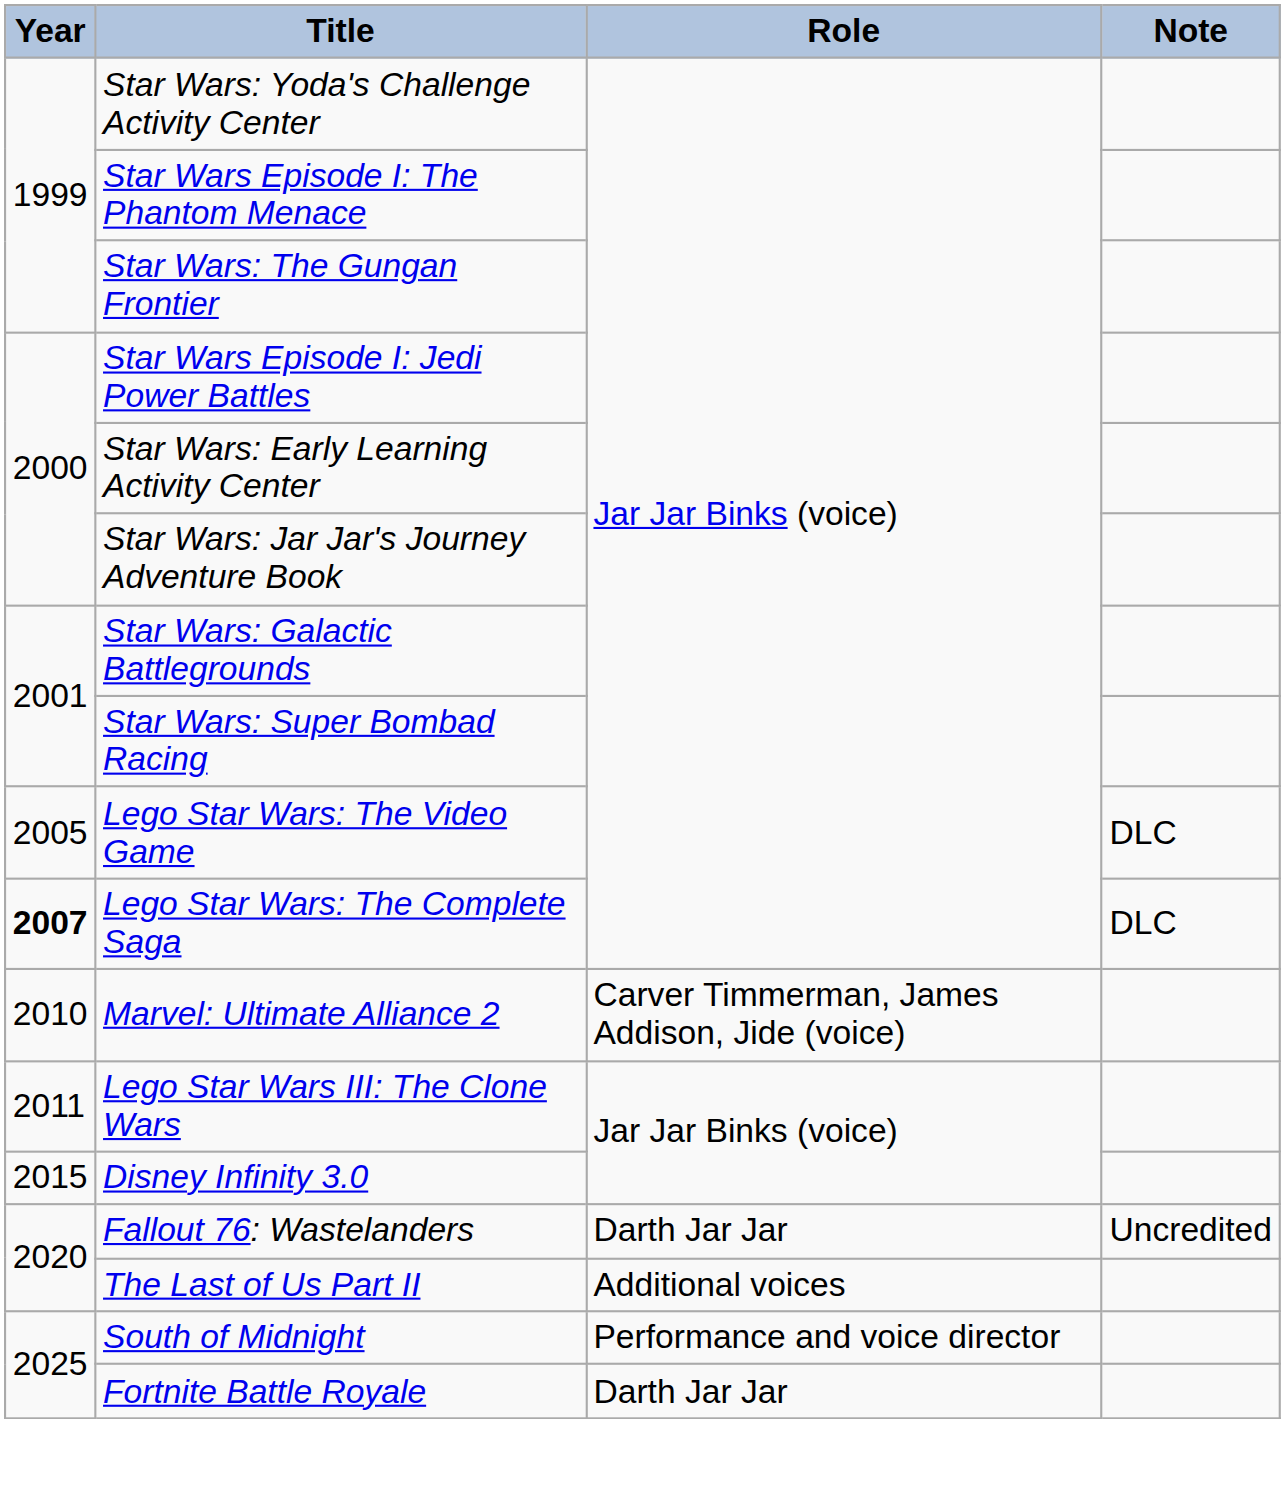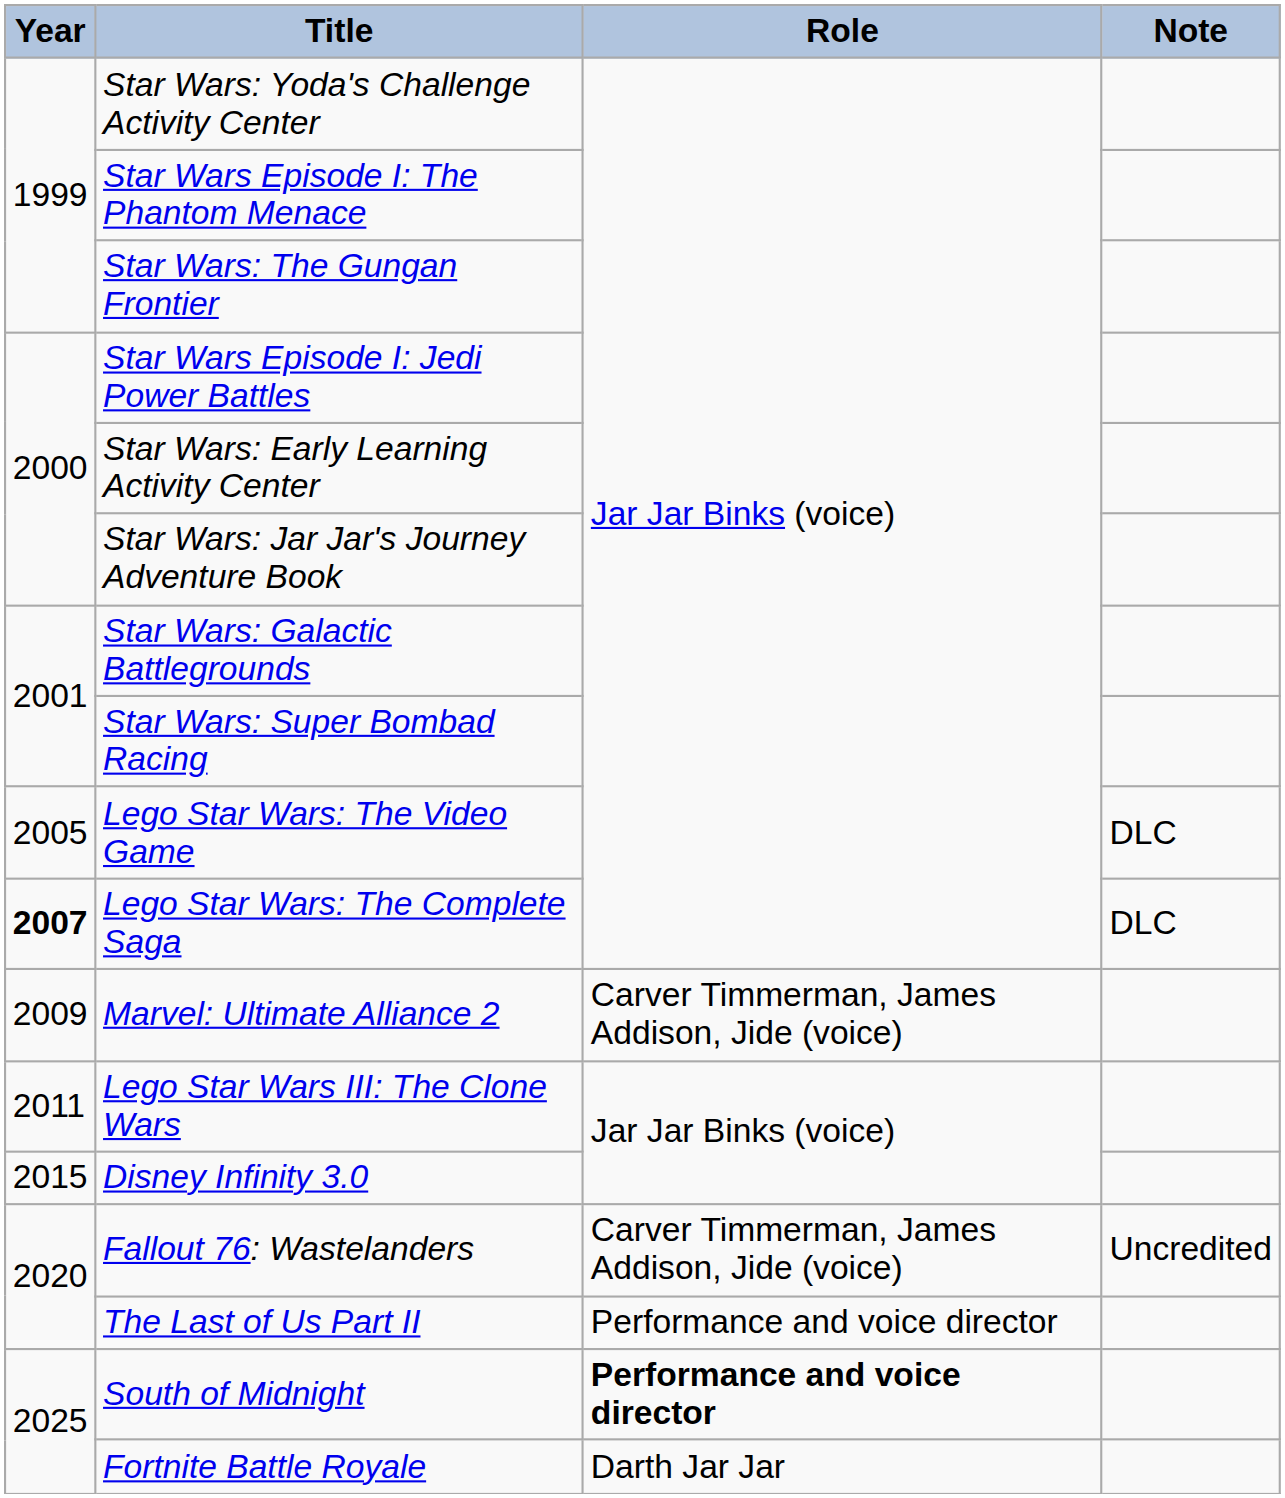 <table class="wikitable">
 <tr>
 <th style="background:#B0C4DE;">Year</th>
 <th style="background:#B0C4DE;">Title</th>
 <th style="background:#B0C4DE;">Role</th>
 <th style="background:#B0C4DE;">Note</th>
 </tr>
 <tr>
 <td rowspan="3">1999</td>
 <td><em>Star Wars: Yoda's Challenge Activity Center</em></td>
 <td rowspan="10"><a href='#'>Jar Jar Binks</a> (voice)</td>
 <td></td>
 </tr>
 <tr>
 <td><em><a href='#'>Star Wars Episode I: The Phantom Menace</a></em></td>
 <td></td>
 </tr>
 <tr>
 <td><em><a href='#'>Star Wars: The Gungan Frontier</a></em></td>
 <td></td>
 </tr>
 <tr>
 <td rowspan="3">2000</td>
 <td><em><a href='#'>Star Wars Episode I: Jedi Power Battles</a></em></td>
 <td></td>
 </tr>
 <tr>
 <td><em>Star Wars: Early Learning Activity Center</em></td>
 <td></td>
 </tr>
 <tr>
 <td><em>Star Wars: Jar Jar's Journey Adventure Book</em></td>
 <td></td>
 </tr>
 <tr>
 <td rowspan="2">2001</td>
 <td><em><a href='#'>Star Wars: Galactic Battlegrounds</a></em></td>
 <td></td>
 </tr>
 <tr>
 <td><em><a href='#'>Star Wars: Super Bombad Racing</a></em></td>
 <td></td>
 </tr>
 <tr>
 <td>2005</td>
 <td><em><a href='#'>Lego Star Wars: The Video Game</a></em></td>
 <td>DLC</td>
 </tr>
 <tr>
 <td><strong>2007</strong></td>
 <td><em><a href='#'>Lego Star Wars: The Complete Saga</a></em></td>
 <td>DLC</td>
 </tr>
 <tr>
-<td>2010</td>
+<td>2009</td>
 <td><em><a href='#'>Marvel: Ultimate Alliance 2</a></em></td>
 <td>Carver Timmerman, James Addison, Jide (voice)</td>
 <td></td>
 </tr>
 <tr>
 <td>2011</td>
 <td><em><a href='#'>Lego Star Wars III: The Clone Wars</a></em></td>
 <td rowspan="2">Jar Jar Binks (voice)</td>
 <td></td>
 </tr>
 <tr>
 <td>2015</td>
 <td><em><a href='#'>Disney Infinity 3.0</a></em></td>
 <td></td>
 </tr>
 <tr>
 <td rowspan="2">2020</td>
 <td><em><a href='#'>Fallout 76</a>: Wastelanders</em></td>
-<td>Darth Jar Jar</td>
+<td>Carver Timmerman, James Addison, Jide (voice)</td>
 <td>Uncredited</td>
 </tr>
 <tr>
 <td><em><a href='#'>The Last of Us Part II</a></em></td>
-<td>Additional voices</td>
+<td>Performance and voice director</td>
 <td></td>
 </tr>
 <tr>
 <td rowspan="2">2025</td>
 <td><em><a href='#'>South of Midnight</a></em></td>
-<td>Performance and voice director</td>
+<td><strong>Performance and voice director</strong></td>
 <td></td>
 </tr>
 <tr>
 <td><em><a href='#'>Fortnite Battle Royale</a></em></td>
 <td>Darth Jar Jar</td>
 <td></td>
 </tr>
 </table>
